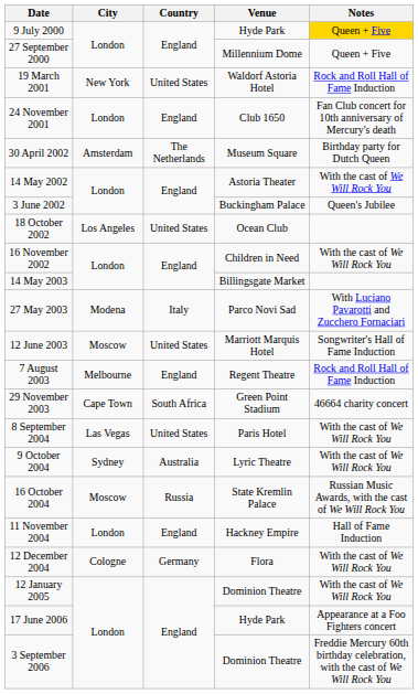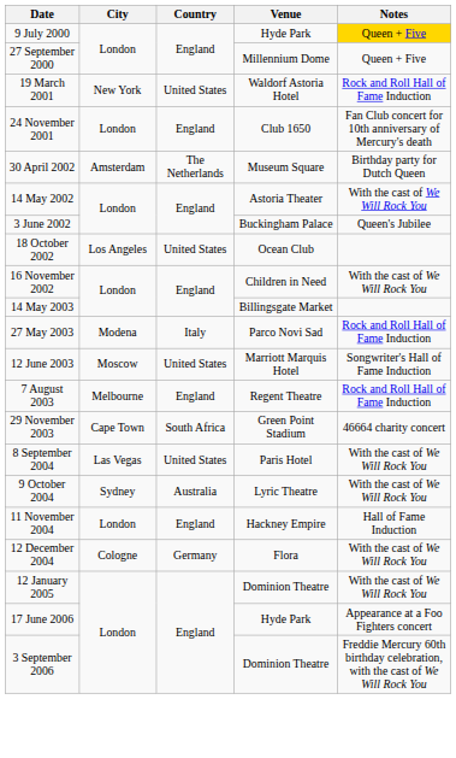 <table class="wikitable" style="text-align:center;">
 <tr>
 <th style="width:150px;">Date</th>
 <th style="width:150px;">City</th>
 <th style="width:150px;">Country</th>
 <th style="width:250px;">Venue</th>
 <th style="width:300px;">Notes</th>
 </tr>
 <tr>
 <td>9 July 2000</td>
 <td rowspan="2">London</td>
 <td rowspan="2">England</td>
 <td>Hyde Park</td>
 <td style="background: gold;">Queen + <a href='#'>Five</a></td>
 </tr>
 <tr>
 <td>27 September 2000</td>
 <td>Millennium Dome</td>
 <td>Queen + Five</td>
 </tr>
 <tr>
 <td>19 March 2001</td>
 <td>New York</td>
 <td>United States</td>
 <td>Waldorf Astoria Hotel</td>
 <td><a href='#'>Rock and Roll Hall of Fame</a> Induction</td>
 </tr>
 <tr>
 <td>24 November 2001</td>
 <td>London</td>
 <td>England</td>
 <td>Club 1650</td>
 <td>Fan Club concert for 10th anniversary of Mercury's death</td>
 </tr>
 <tr>
 <td>30 April 2002</td>
 <td>Amsterdam</td>
 <td>The Netherlands</td>
 <td>Museum Square</td>
 <td>Birthday party for Dutch Queen</td>
 </tr>
 <tr>
 <td>14 May 2002</td>
 <td rowspan="2">London</td>
 <td rowspan="2">England</td>
 <td>Astoria Theater</td>
 <td>With the cast of <em><a href='#'>We Will Rock You</a></em></td>
 </tr>
 <tr>
 <td>3 June 2002</td>
 <td>Buckingham Palace</td>
 <td>Queen's Jubilee</td>
 </tr>
 <tr>
 <td>18 October 2002</td>
 <td>Los Angeles</td>
 <td>United States</td>
 <td>Ocean Club</td>
 <td></td>
 </tr>
 <tr>
 <td>16 November 2002</td>
 <td rowspan="2">London</td>
 <td rowspan="2">England</td>
 <td>Children in Need</td>
 <td>With the cast of <em>We Will Rock You</em></td>
 </tr>
 <tr>
 <td>14 May 2003</td>
 <td>Billingsgate Market</td>
 <td></td>
 </tr>
 <tr>
 <td>27 May 2003</td>
 <td>Modena</td>
 <td>Italy</td>
 <td>Parco Novi Sad</td>
-<td>With <a href='#'>Luciano Pavarotti</a> and <a href='#'>Zucchero Fornaciari</a></td>
+<td><a href='#'>Rock and Roll Hall of Fame</a> Induction</td>
 </tr>
 <tr>
 <td>12 June 2003</td>
 <td>Moscow</td>
 <td>United States</td>
 <td>Marriott Marquis Hotel</td>
 <td>Songwriter's Hall of Fame Induction</td>
 </tr>
 <tr>
 <td>7 August 2003</td>
 <td>Melbourne</td>
 <td>England</td>
 <td>Regent Theatre</td>
 <td><a href='#'>Rock and Roll Hall of Fame</a> Induction</td>
 </tr>
 <tr>
 <td>29 November 2003</td>
 <td>Cape Town</td>
 <td>South Africa</td>
 <td>Green Point Stadium</td>
 <td>46664 charity concert</td>
 </tr>
 <tr>
 <td>8 September 2004</td>
 <td>Las Vegas</td>
 <td>United States</td>
 <td>Paris Hotel</td>
 <td>With the cast of <em>We Will Rock You</em></td>
 </tr>
 <tr>
 <td>9 October 2004</td>
 <td>Sydney</td>
 <td>Australia</td>
 <td>Lyric Theatre</td>
 <td>With the cast of <em>We Will Rock You</em></td>
 </tr>
 <tr>
-<td>16 October 2004</td>
-<td>Moscow</td>
-<td>Russia</td>
-<td>State Kremlin Palace</td>
-<td>Russian Music Awards, with the cast of <em>We Will Rock You</em></td>
-</tr>
-<tr>
 <td>11 November 2004</td>
 <td>London</td>
 <td>England</td>
 <td>Hackney Empire</td>
 <td>Hall of Fame Induction</td>
 </tr>
 <tr>
 <td>12 December 2004</td>
 <td>Cologne</td>
 <td>Germany</td>
 <td>Flora</td>
 <td>With the cast of <em>We Will Rock You</em></td>
 </tr>
 <tr>
 <td>12 January 2005</td>
 <td rowspan="3">London</td>
 <td rowspan="3">England</td>
 <td>Dominion Theatre</td>
 <td>With the cast of <em>We Will Rock You</em></td>
 </tr>
 <tr>
 <td>17 June 2006</td>
 <td>Hyde Park</td>
 <td>Appearance at a Foo Fighters concert</td>
 </tr>
 <tr>
 <td>3 September 2006</td>
 <td>Dominion Theatre</td>
 <td>Freddie Mercury 60th birthday celebration, with the cast of <em>We Will Rock You</em></td>
 </tr>
 </table>
